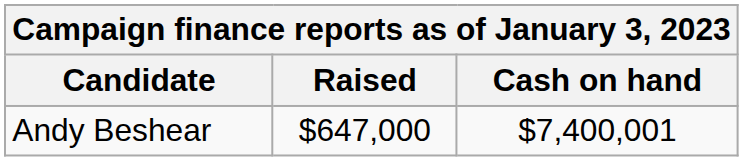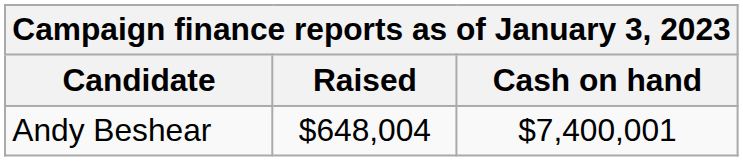 <table class="wikitable sortable">
 <tr>
 <th colspan="3">Campaign finance reports as of January 3, 2023</th>
 </tr>
 <tr style="text-align:center;">
 <th>Candidate</th>
 <th>Raised</th>
 <th>Cash on hand</th>
 </tr>
 <tr>
 <td>Andy Beshear</td>
-<td align="center">$647,000</td>
+<td align="center">$648,004</td>
 <td align="center">$7,400,001</td>
 </tr>
 </table>
